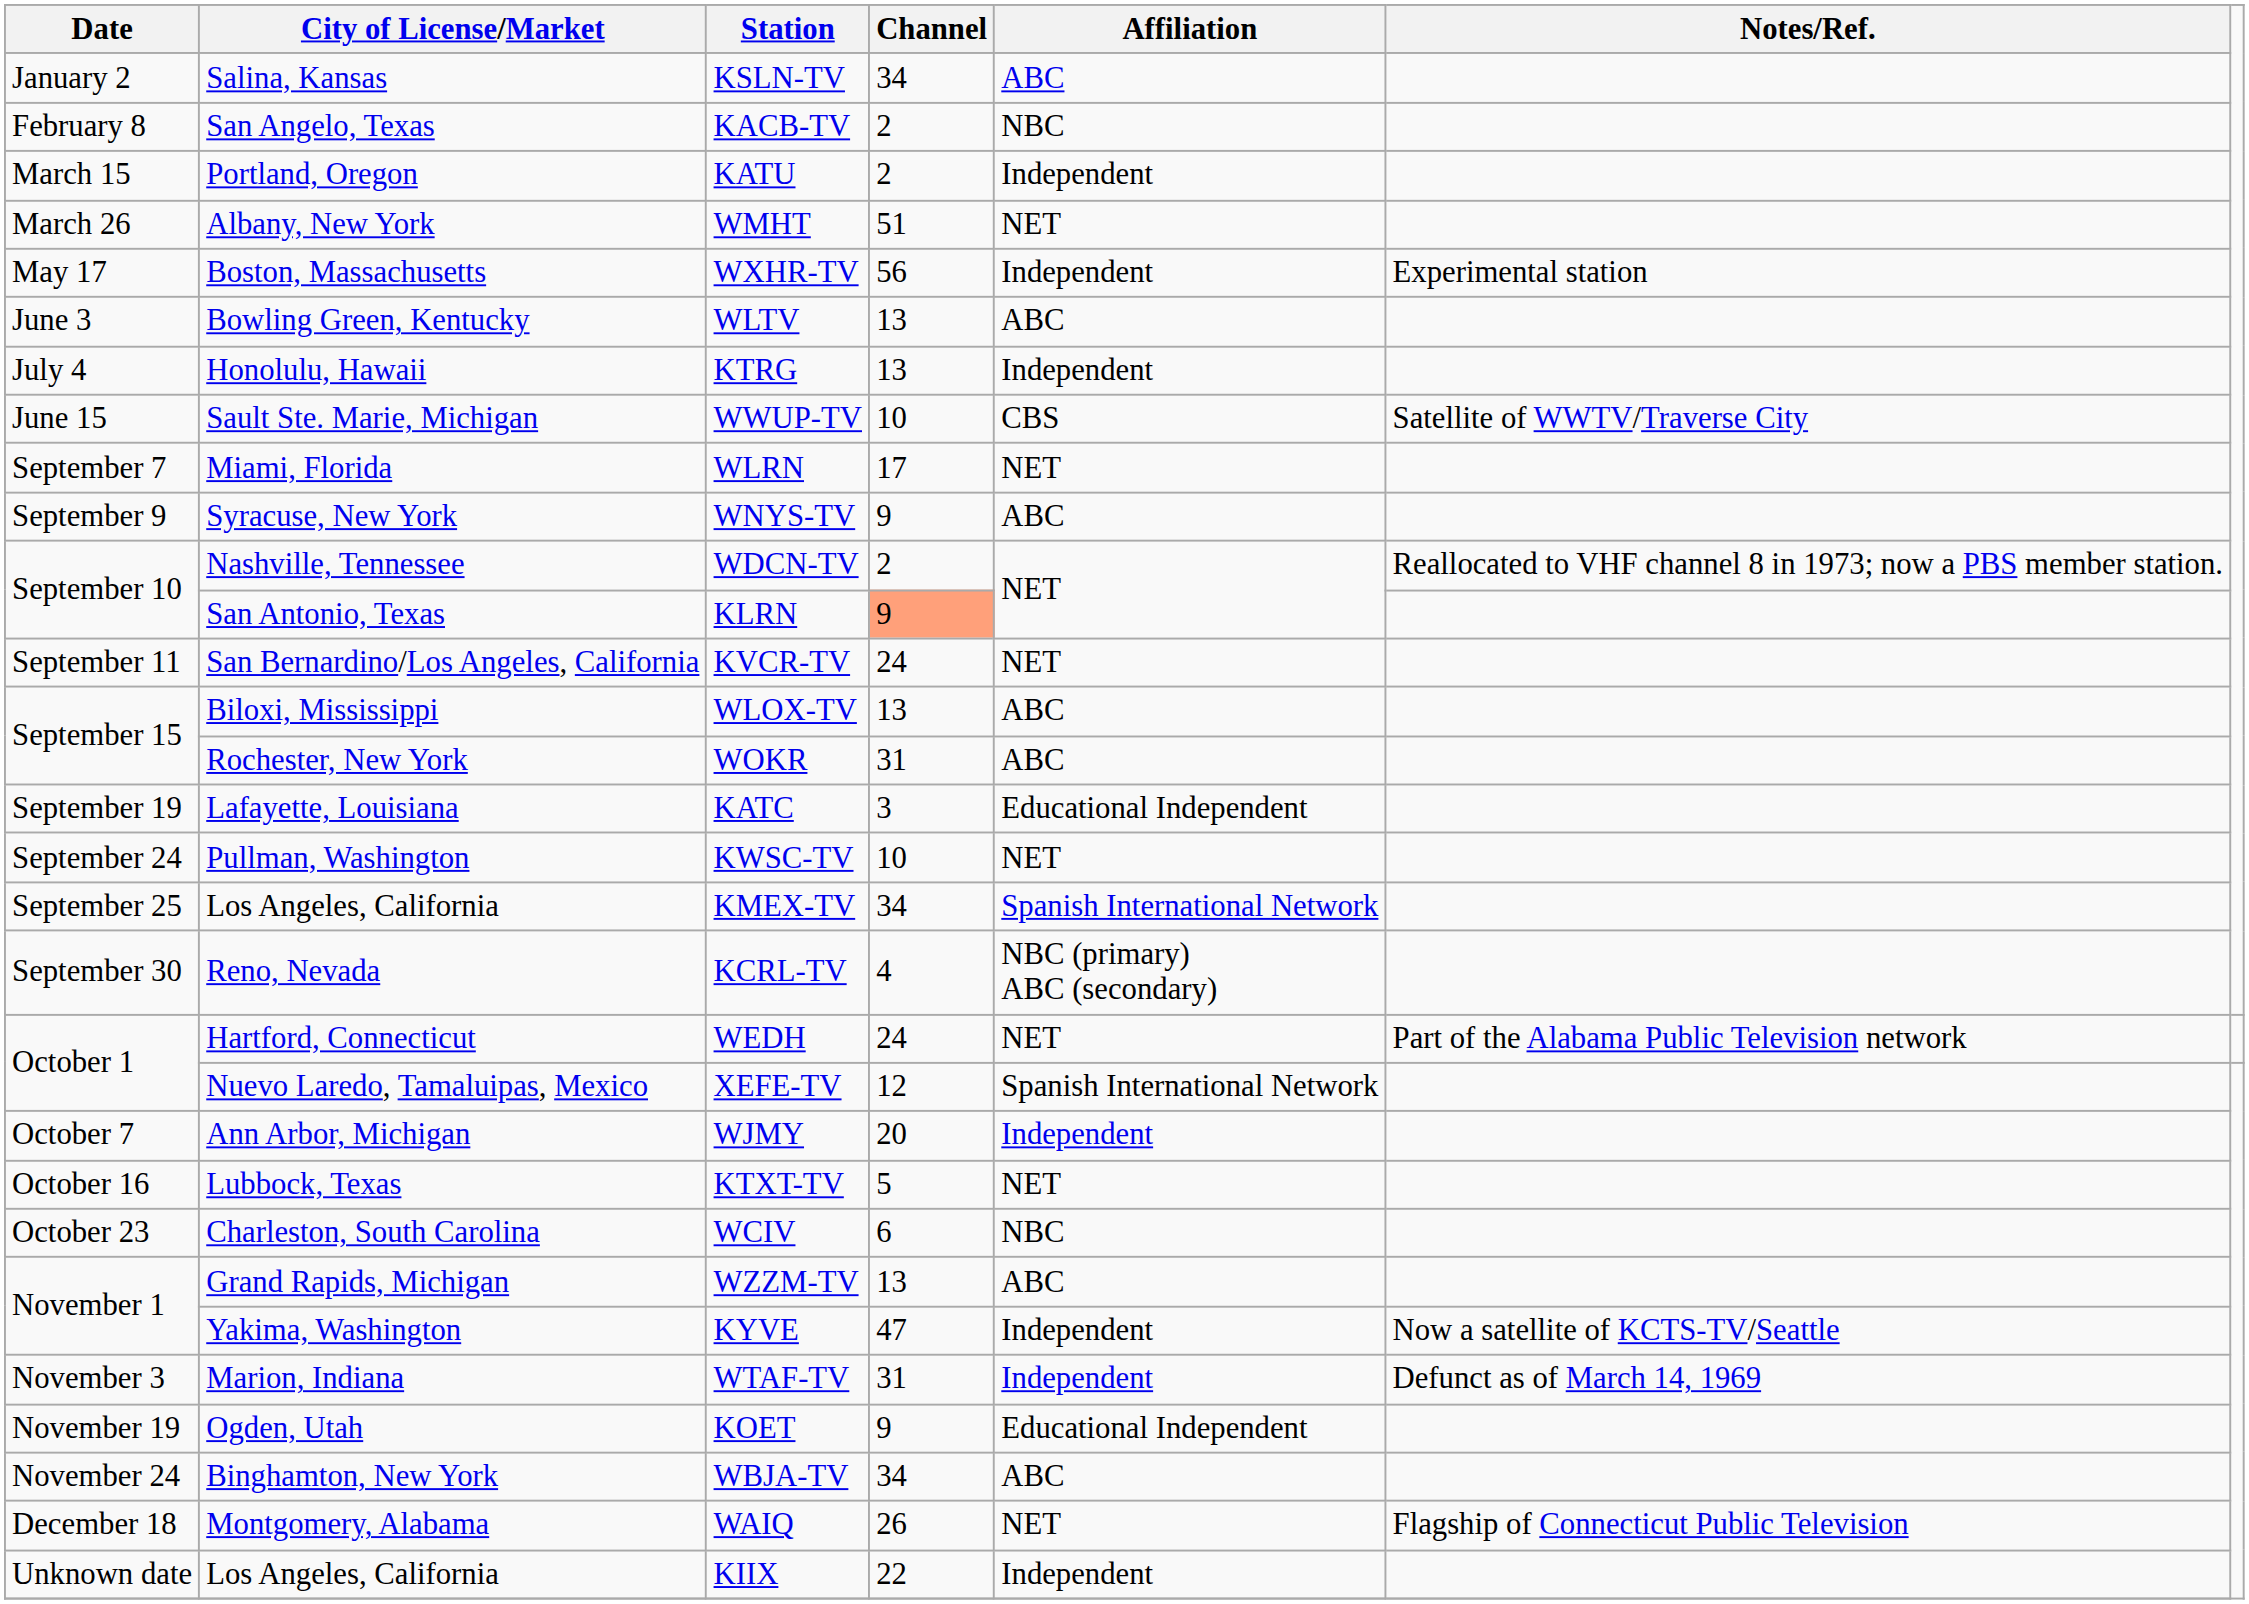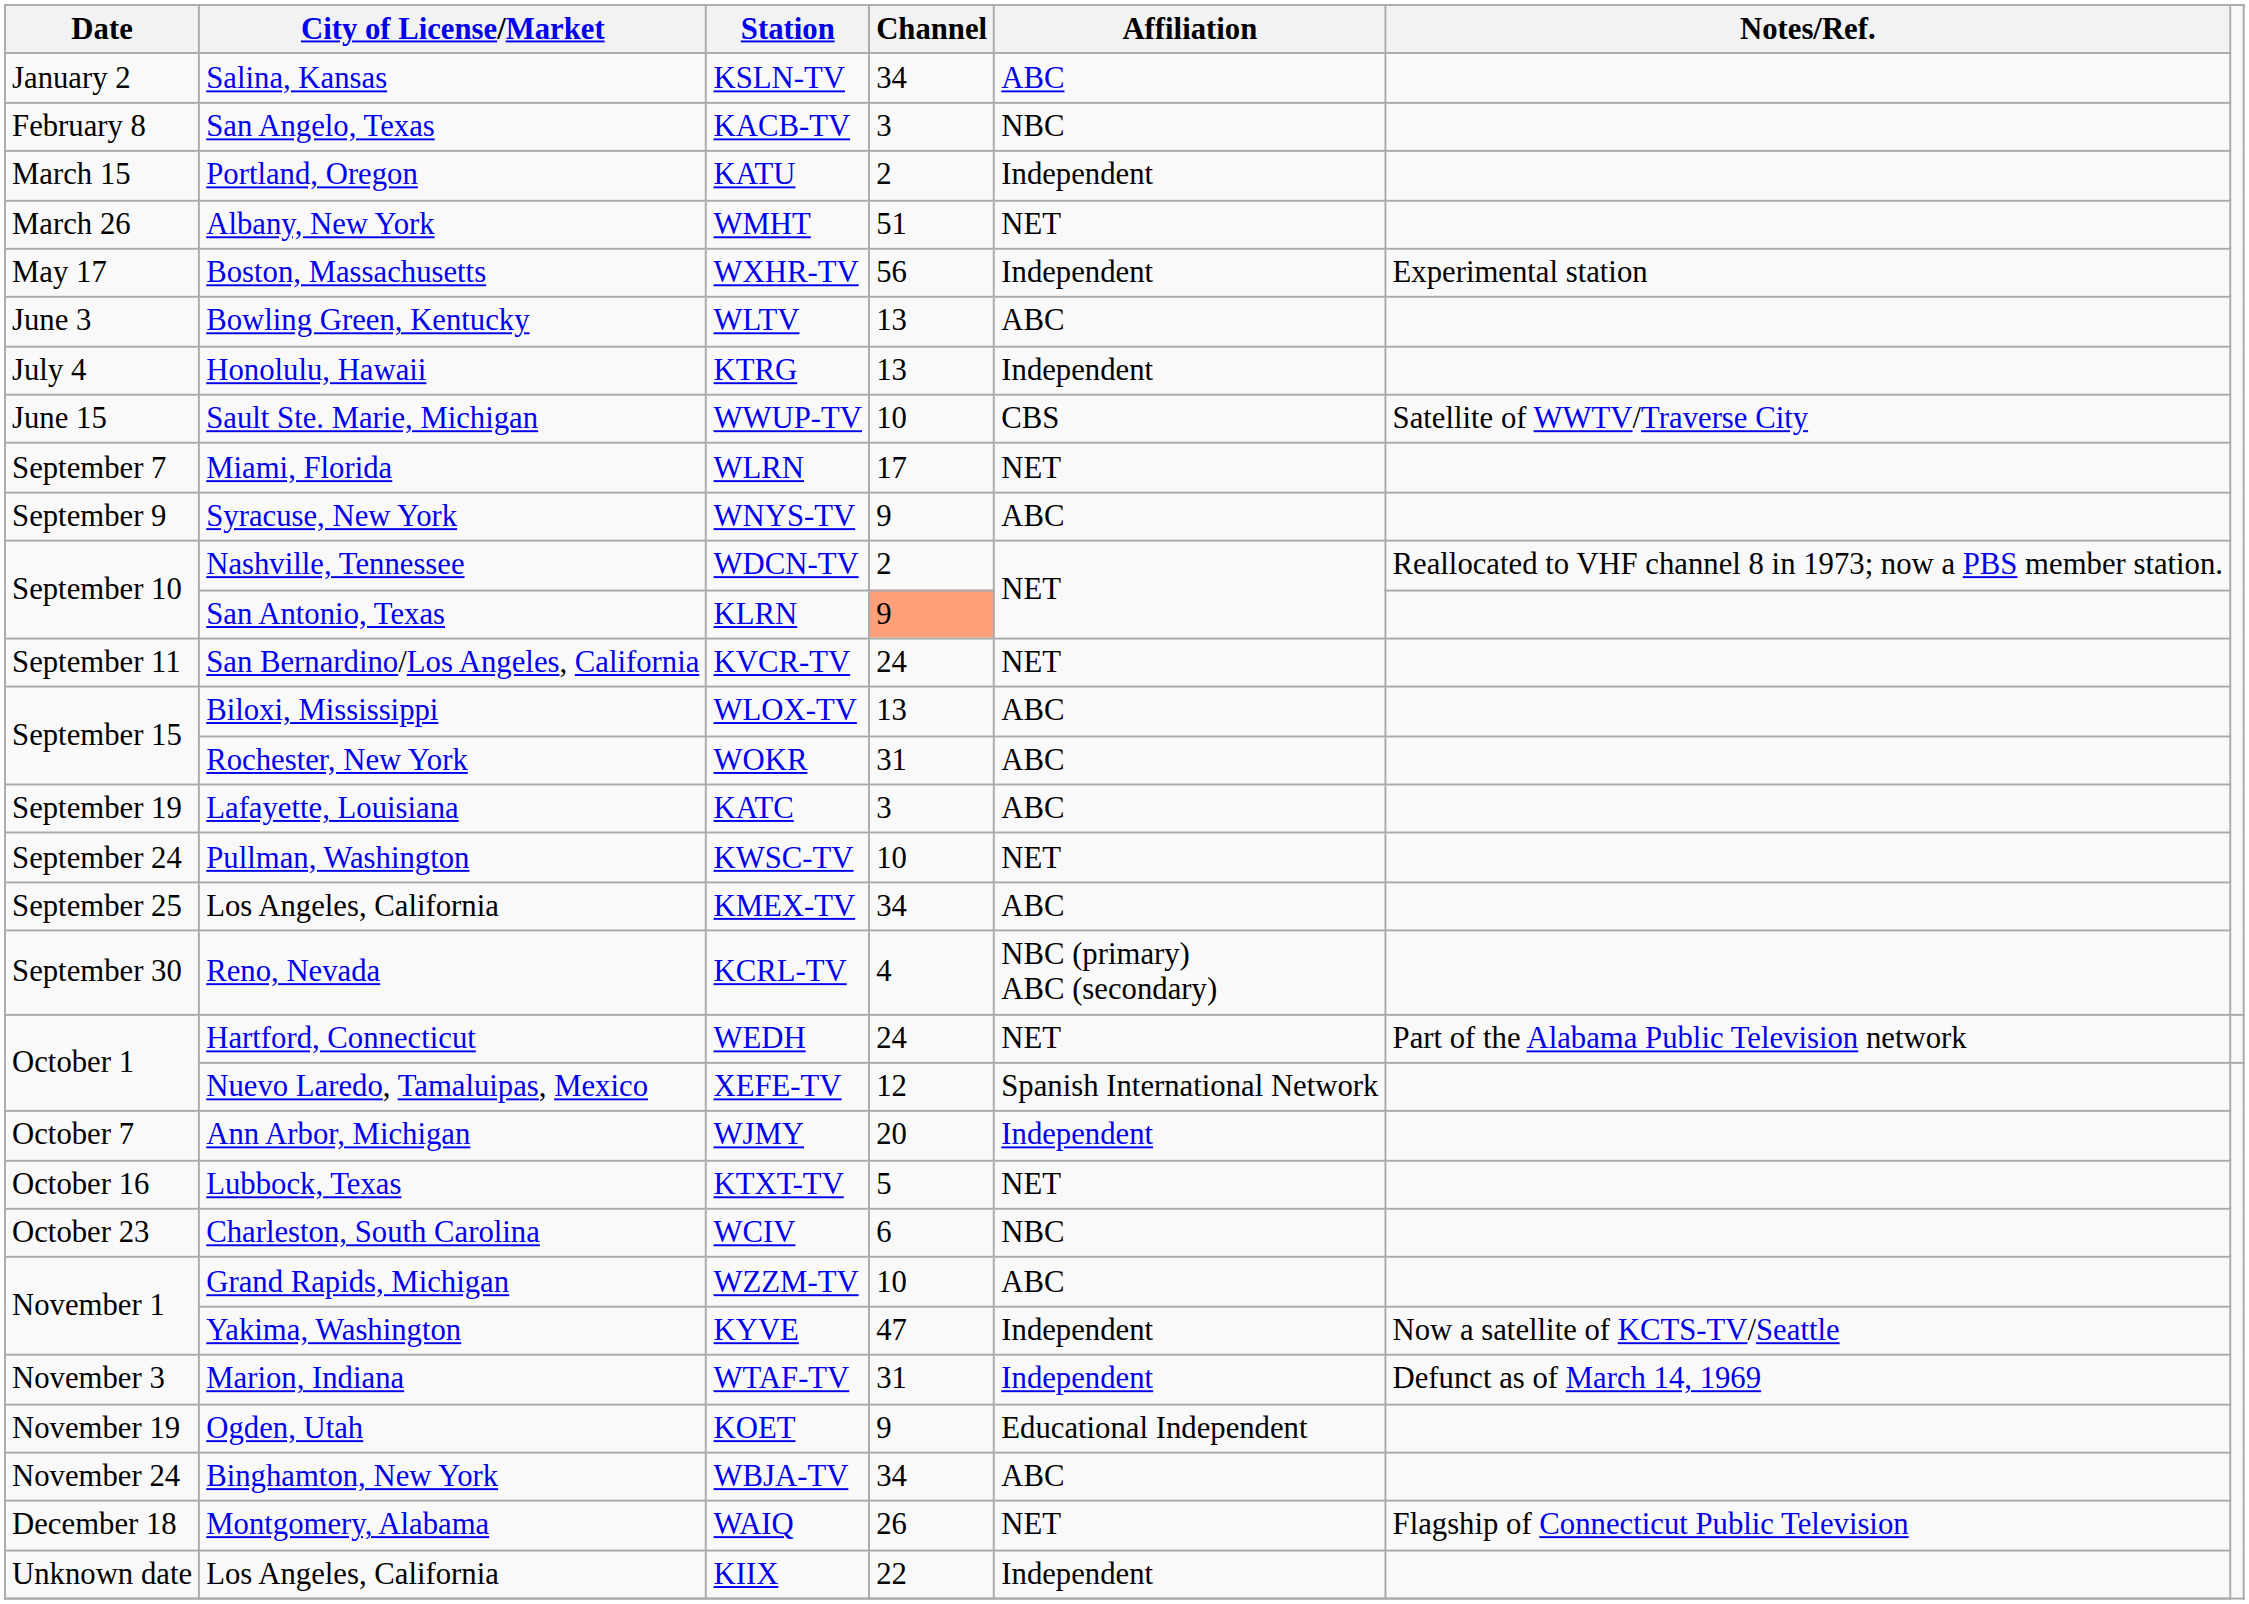 <table class="wikitable sortable">
 <tr>
 <th>Date</th>
 <th><a href='#'>City of License</a>/<a href='#'>Market</a></th>
 <th><a href='#'>Station</a></th>
 <th>Channel</th>
 <th>Affiliation</th>
 <th>Notes/Ref.</th>
 </tr>
 <tr>
 <td>January 2</td>
 <td><a href='#'>Salina, Kansas</a></td>
 <td><a href='#'>KSLN-TV</a></td>
 <td>34</td>
 <td><a href='#'>ABC</a></td>
 <td></td>
 </tr>
 <tr>
 <td>February 8</td>
 <td><a href='#'>San Angelo, Texas</a></td>
 <td><a href='#'>KACB-TV</a></td>
-<td>2</td>
+<td>3</td>
 <td>NBC</td>
 <td></td>
 </tr>
 <tr>
 <td>March 15</td>
 <td><a href='#'>Portland, Oregon</a></td>
 <td><a href='#'>KATU</a></td>
 <td>2</td>
 <td>Independent</td>
 <td></td>
 </tr>
 <tr>
 <td>March 26</td>
 <td><a href='#'>Albany, New York</a></td>
 <td><a href='#'>WMHT</a></td>
 <td>51</td>
 <td>NET</td>
 <td></td>
 </tr>
 <tr>
 <td>May 17</td>
 <td><a href='#'>Boston, Massachusetts</a></td>
 <td><a href='#'>WXHR-TV</a></td>
 <td>56</td>
 <td>Independent</td>
 <td>Experimental station</td>
 </tr>
 <tr>
 <td>June 3</td>
 <td><a href='#'>Bowling Green, Kentucky</a></td>
 <td><a href='#'>WLTV</a></td>
 <td>13</td>
 <td>ABC</td>
 <td></td>
 </tr>
 <tr>
 <td>July 4</td>
 <td><a href='#'>Honolulu, Hawaii</a></td>
 <td><a href='#'>KTRG</a></td>
 <td>13</td>
 <td>Independent</td>
 <td></td>
 </tr>
 <tr>
 <td>June 15</td>
 <td><a href='#'>Sault Ste. Marie, Michigan</a></td>
 <td><a href='#'>WWUP-TV</a></td>
 <td>10</td>
 <td>CBS</td>
 <td>Satellite of <a href='#'>WWTV</a>/<a href='#'>Traverse City</a></td>
 </tr>
 <tr>
 <td>September 7</td>
 <td><a href='#'>Miami, Florida</a></td>
 <td><a href='#'>WLRN</a></td>
 <td>17</td>
 <td>NET</td>
 <td></td>
 </tr>
 <tr>
 <td>September 9</td>
 <td><a href='#'>Syracuse, New York</a></td>
 <td><a href='#'>WNYS-TV</a></td>
 <td>9</td>
 <td>ABC</td>
 <td></td>
 </tr>
 <tr>
 <td rowspan=2>September 10</td>
 <td><a href='#'>Nashville, Tennessee</a></td>
 <td><a href='#'>WDCN-TV</a></td>
 <td>2</td>
 <td rowspan=2>NET</td>
 <td>Reallocated to VHF channel 8 in 1973; now a <a href='#'>PBS</a> member station.</td>
 </tr>
 <tr>
 <td><a href='#'>San Antonio, Texas</a></td>
 <td><a href='#'>KLRN</a></td>
 <td style="background: lightsalmon;">9</td>
 <td></td>
 </tr>
 <tr>
 <td>September 11</td>
 <td><a href='#'>San Bernardino</a>/<a href='#'>Los Angeles</a>, <a href='#'>California</a></td>
 <td><a href='#'>KVCR-TV</a></td>
 <td>24</td>
 <td>NET</td>
 <td></td>
 </tr>
 <tr>
 <td rowspan=2>September 15</td>
 <td><a href='#'>Biloxi, Mississippi</a></td>
 <td><a href='#'>WLOX-TV</a></td>
 <td>13</td>
 <td>ABC</td>
 <td></td>
 </tr>
 <tr>
 <td><a href='#'>Rochester, New York</a></td>
 <td><a href='#'>WOKR</a></td>
 <td>31</td>
 <td>ABC</td>
 <td></td>
 </tr>
 <tr>
 <td>September 19</td>
 <td><a href='#'>Lafayette, Louisiana</a></td>
 <td><a href='#'>KATC</a></td>
 <td>3</td>
-<td>Educational Independent</td>
+<td>ABC</td>
 <td></td>
 </tr>
 <tr>
 <td>September 24</td>
 <td><a href='#'>Pullman, Washington</a></td>
 <td><a href='#'>KWSC-TV</a></td>
 <td>10</td>
 <td>NET</td>
 <td></td>
 </tr>
 <tr>
 <td>September 25</td>
 <td>Los Angeles, California</td>
 <td><a href='#'>KMEX-TV</a></td>
 <td>34</td>
-<td><a href='#'>Spanish International Network</a></td>
+<td>ABC</td>
 <td></td>
 </tr>
 <tr>
 <td>September 30</td>
 <td><a href='#'>Reno, Nevada</a></td>
 <td><a href='#'>KCRL-TV</a></td>
 <td>4</td>
 <td>NBC (primary) <br> ABC (secondary)</td>
 <td></td>
 </tr>
 <tr>
 <td rowspan=2>October 1</td>
 <td><a href='#'>Hartford, Connecticut</a></td>
 <td><a href='#'>WEDH</a></td>
 <td>24</td>
 <td>NET</td>
 <td>Part of the <a href='#'>Alabama Public Television</a> network</td>
 <td></td>
 </tr>
 <tr>
 <td><a href='#'>Nuevo Laredo</a>, <a href='#'>Tamaluipas</a>, <a href='#'>Mexico</a> <br> </td>
 <td><a href='#'>XEFE-TV</a></td>
 <td>12</td>
 <td>Spanish International Network</td>
 <td></td>
 </tr>
 <tr>
 <td>October 7</td>
 <td><a href='#'>Ann Arbor, Michigan</a></td>
 <td><a href='#'>WJMY</a></td>
 <td>20</td>
 <td><a href='#'>Independent</a></td>
 <td></td>
 </tr>
 <tr>
 <td>October 16</td>
 <td><a href='#'>Lubbock, Texas</a></td>
 <td><a href='#'>KTXT-TV</a></td>
 <td>5</td>
 <td>NET</td>
 <td></td>
 </tr>
 <tr>
 <td>October 23</td>
 <td><a href='#'>Charleston, South Carolina</a></td>
 <td><a href='#'>WCIV</a></td>
 <td>6</td>
 <td>NBC</td>
 <td></td>
 </tr>
 <tr>
 <td rowspan=2>November 1</td>
 <td><a href='#'>Grand Rapids, Michigan</a></td>
 <td><a href='#'>WZZM-TV</a></td>
-<td>13</td>
+<td>10</td>
 <td>ABC</td>
 <td></td>
 </tr>
 <tr>
 <td><a href='#'>Yakima, Washington</a></td>
 <td><a href='#'>KYVE</a></td>
 <td>47</td>
 <td>Independent</td>
 <td>Now a satellite of <a href='#'>KCTS-TV</a>/<a href='#'>Seattle</a></td>
 </tr>
 <tr>
 <td>November 3</td>
 <td><a href='#'>Marion, Indiana</a></td>
 <td><a href='#'>WTAF-TV</a></td>
 <td>31</td>
 <td><a href='#'>Independent</a></td>
 <td>Defunct as of <a href='#'>March 14, 1969</a></td>
 </tr>
 <tr>
 <td>November 19</td>
 <td><a href='#'>Ogden, Utah</a></td>
 <td><a href='#'>KOET</a></td>
 <td>9</td>
 <td>Educational Independent</td>
 <td></td>
 </tr>
 <tr>
 <td>November 24</td>
 <td><a href='#'>Binghamton, New York</a></td>
 <td><a href='#'>WBJA-TV</a></td>
 <td>34</td>
 <td>ABC</td>
 <td></td>
 </tr>
 <tr>
 <td>December 18</td>
 <td><a href='#'>Montgomery, Alabama</a></td>
 <td><a href='#'>WAIQ</a></td>
 <td>26</td>
 <td>NET</td>
 <td>Flagship of <a href='#'>Connecticut Public Television</a></td>
 </tr>
 <tr>
 <td>Unknown date</td>
 <td>Los Angeles, California</td>
 <td><a href='#'>KIIX</a></td>
 <td>22</td>
 <td>Independent</td>
 <td></td>
 </tr>
 <tr>
 </tr>
 </table>
